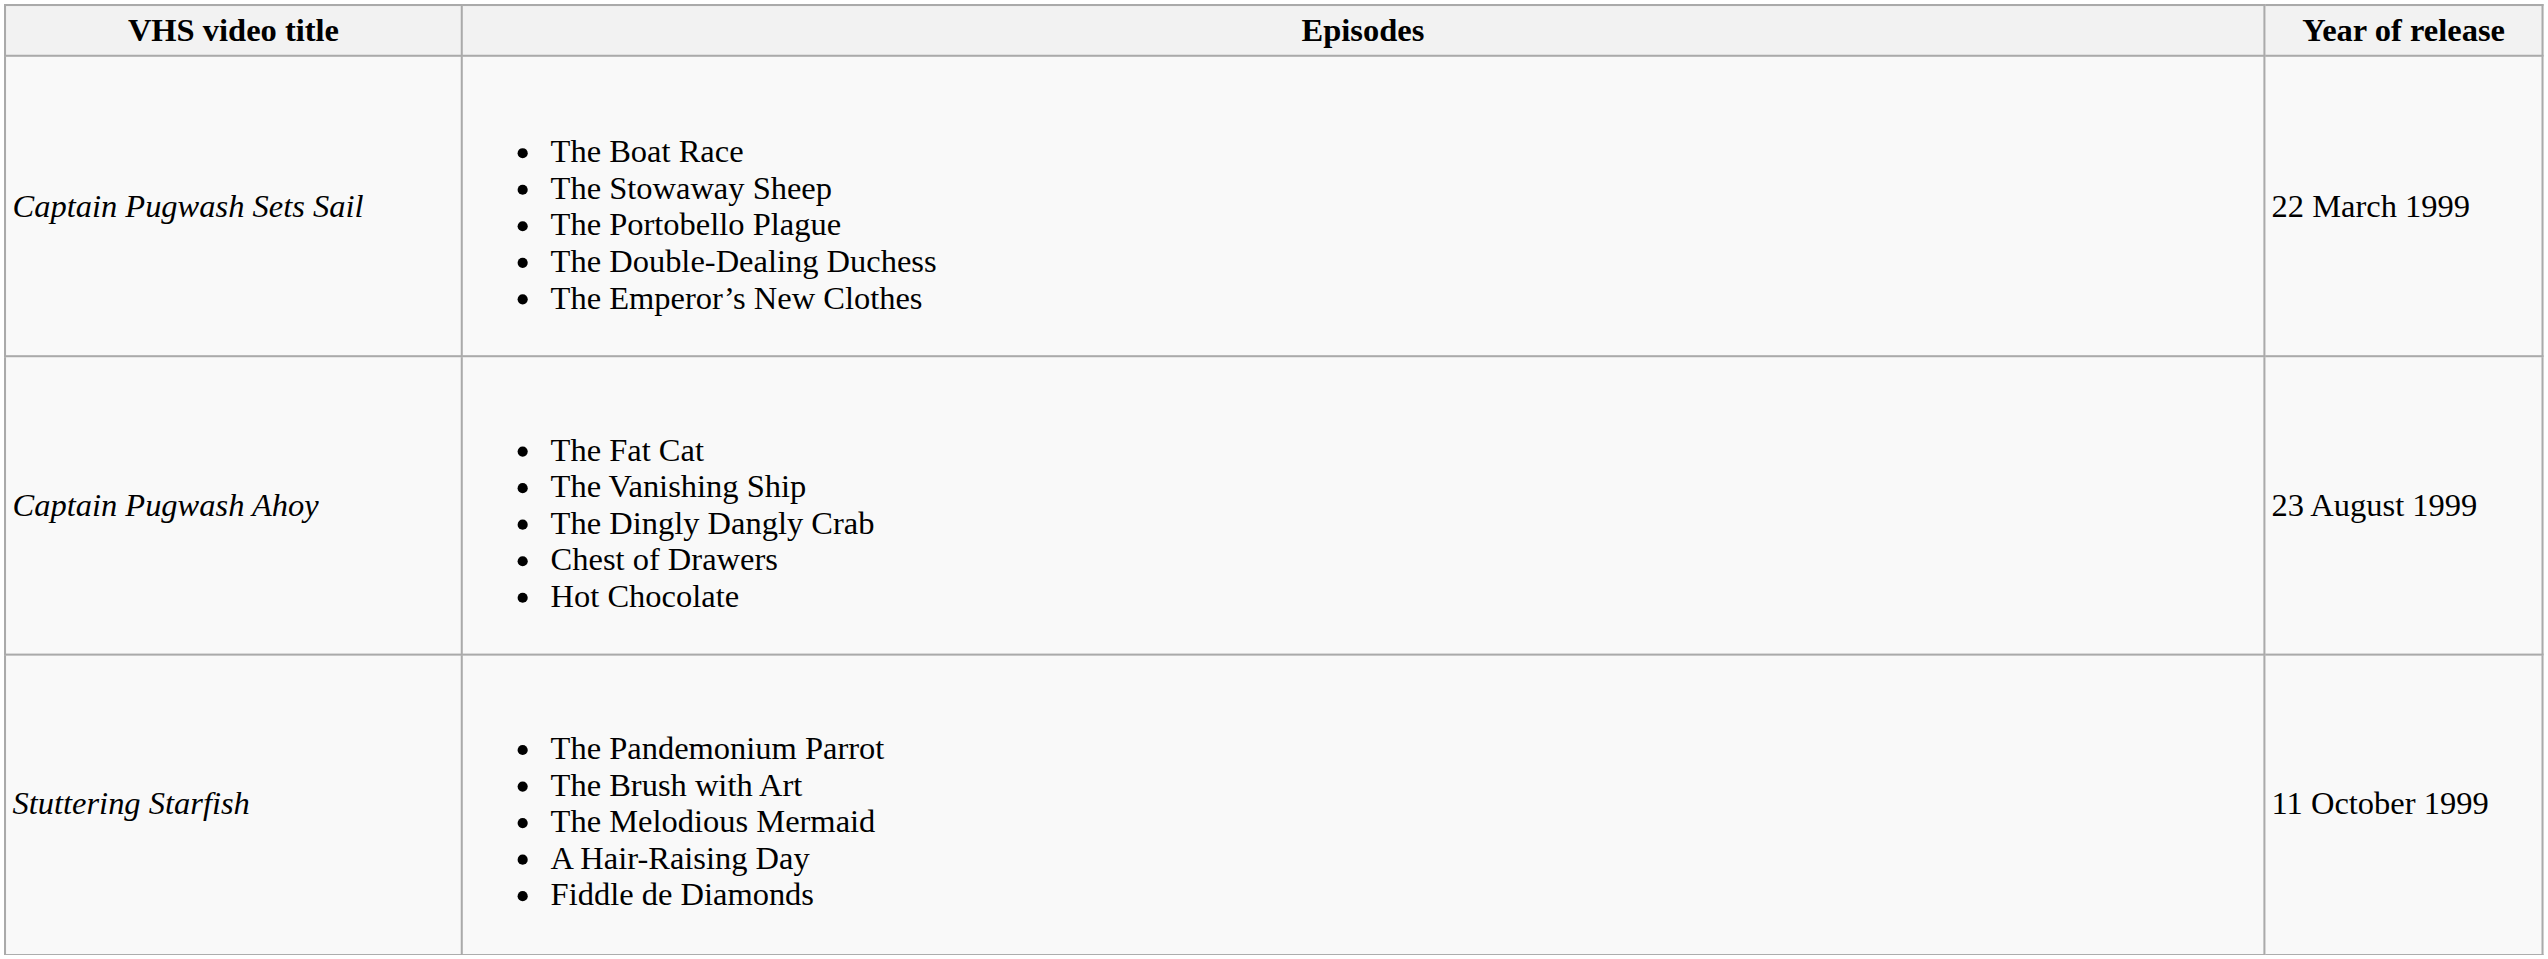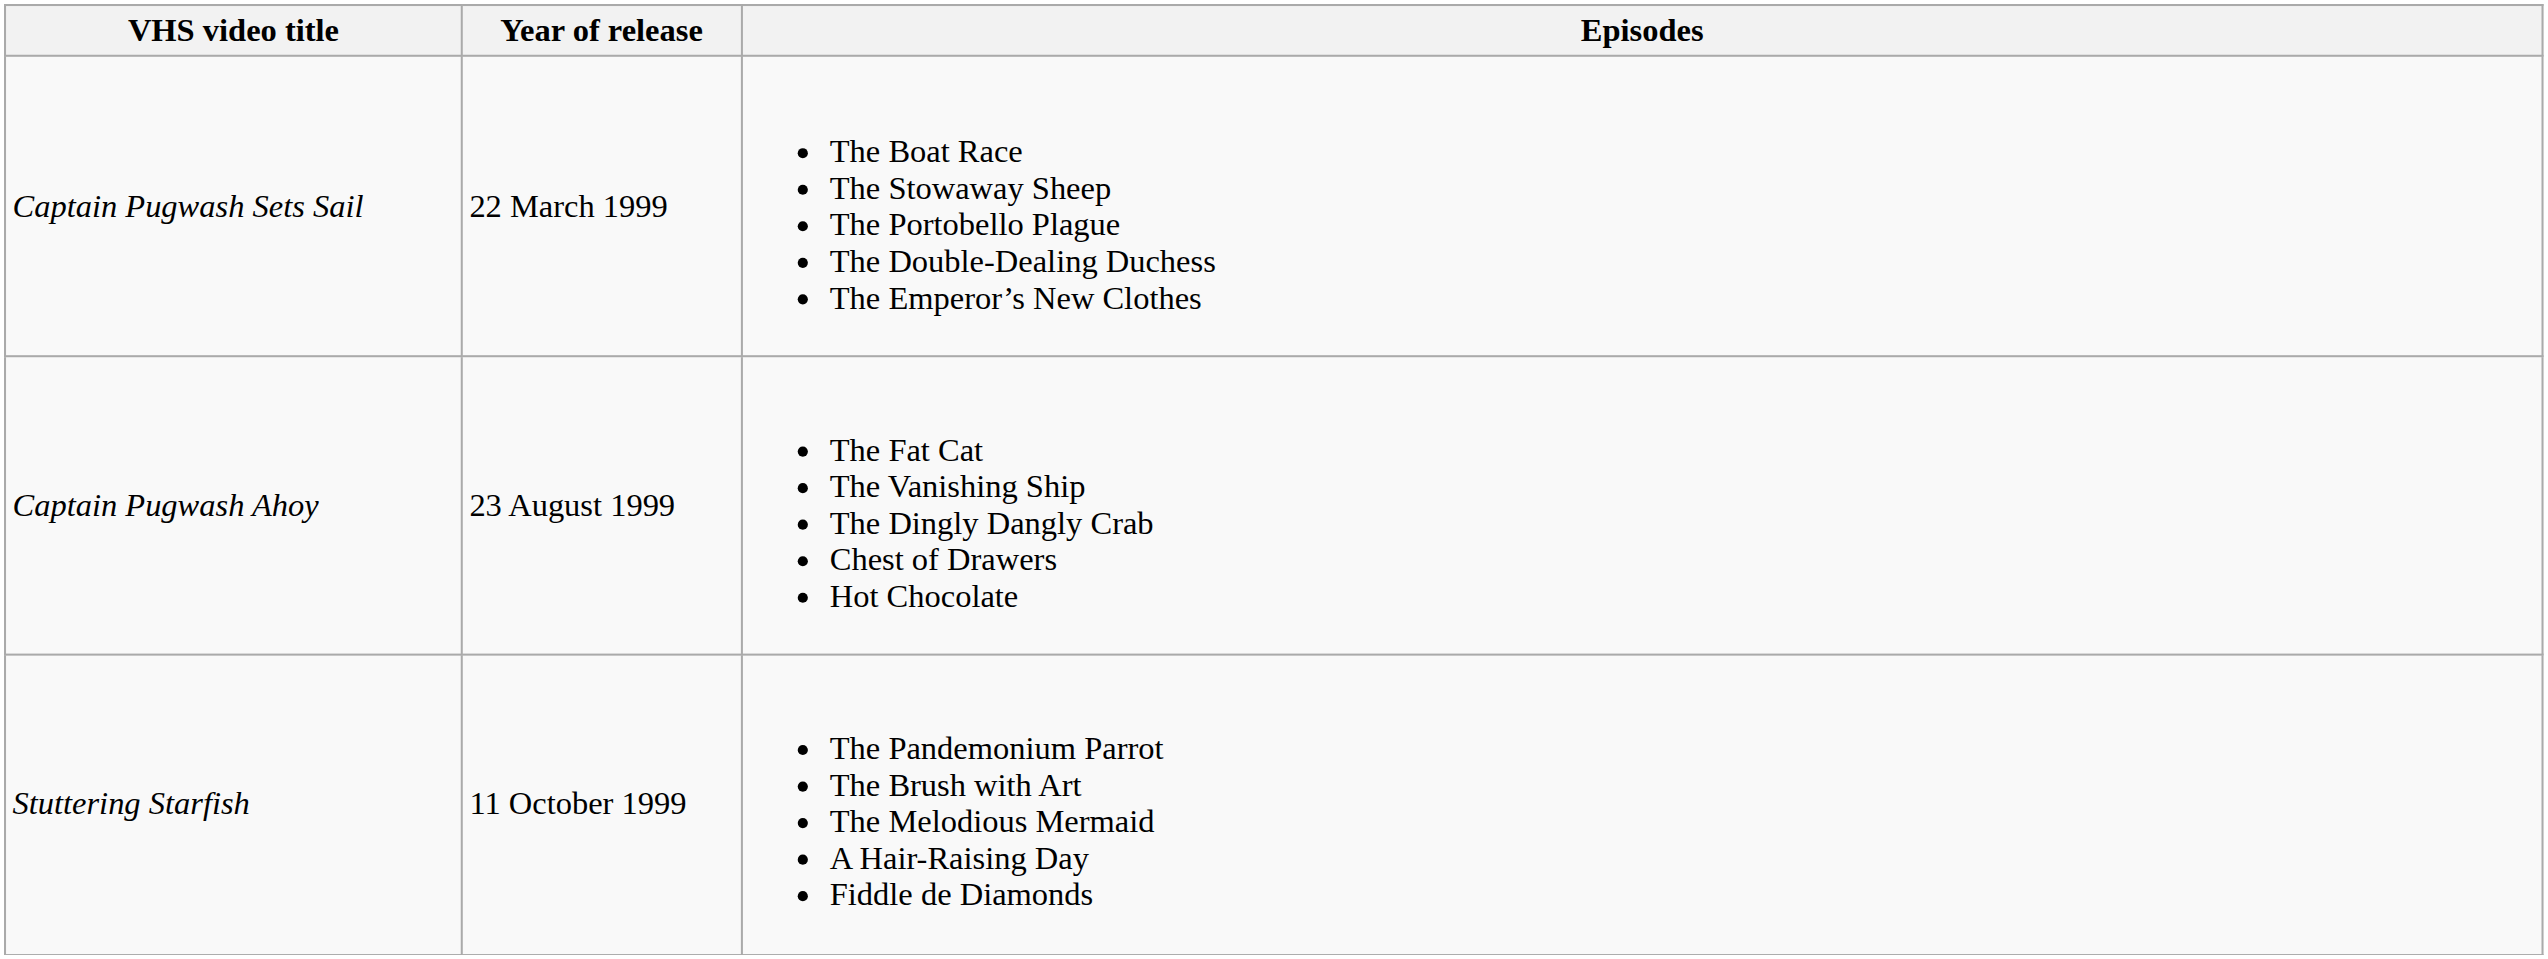 <table class="wikitable" width=99%>
 <tr>
 <th style="width:18%;">VHS video title</th>
+<th style="width:11%;">Year of release</th>
 <th>Episodes</th>
-<th style="width:11%;">Year of release</th>
 </tr>
 <tr>
 <td><em>Captain Pugwash Sets Sail</em></td>
+<td>22 March 1999</td>
 <td><br><ul><li>The Boat Race</li><li>The Stowaway Sheep</li><li>The Portobello Plague</li><li>The Double-Dealing Duchess</li><li>The Emperor’s New Clothes</li></ul></td>
-<td>22 March 1999</td>
 </tr>
 <tr>
 <td><em>Captain Pugwash Ahoy</em></td>
+<td>23 August 1999</td>
 <td><br><ul><li>The Fat Cat</li><li>The Vanishing Ship</li><li>The Dingly Dangly Crab</li><li>Chest of Drawers</li><li>Hot Chocolate</li></ul></td>
-<td>23 August 1999</td>
 </tr>
 <tr>
 <td><em>Stuttering Starfish</em></td>
+<td>11 October 1999</td>
 <td><br><ul><li>The Pandemonium Parrot</li><li>The Brush with Art</li><li>The Melodious Mermaid</li><li>A Hair-Raising Day</li><li>Fiddle de Diamonds</li></ul></td>
-<td>11 October 1999</td>
 </tr>
 </table>
